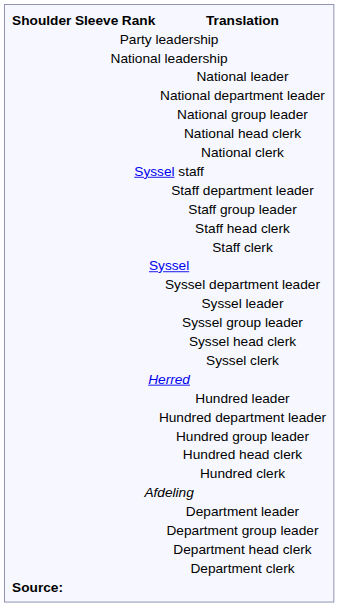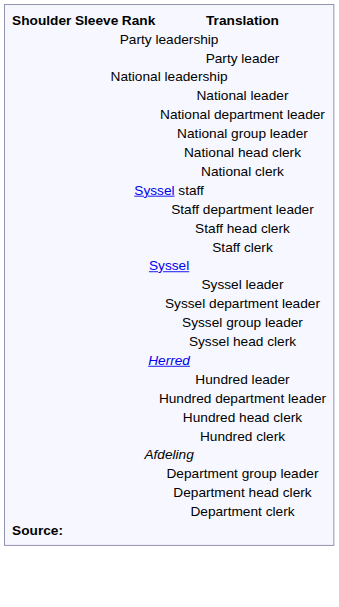 <table style="border:1px solid #8888aa; background-color:#f7f8ff; padding:5px; font-size:95%; margin: 0px 12px 12px 0px;">
 <tr style="text-align:center;">
 <th>Shoulder</th>
 <th>Sleeve</th>
 <th>Rank</th>
 <th>Translation</th>
 </tr>
 <tr style="text-align:center;">
 <td colspan=4>Party leadership</td>
+</tr>
+<tr style="text-align:center;">
+<td></td>
+<td></td>
+<td></td>
+<td>Party leader</td>
 </tr>
 <tr style="text-align:center;">
 <td colspan=4>National leadership</td>
 </tr>
 <tr style="text-align:center;">
 <td></td>
 <td></td>
 <td></td>
 <td>National leader</td>
 </tr>
 <tr style="text-align:center;">
 <td></td>
 <td></td>
 <td></td>
 <td>National department leader</td>
 </tr>
 <tr style="text-align:center;">
 <td></td>
 <td></td>
 <td></td>
 <td>National group leader</td>
 </tr>
 <tr style="text-align:center;">
 <td></td>
 <td></td>
 <td></td>
 <td>National head clerk</td>
 </tr>
 <tr style="text-align:center;">
 <td></td>
 <td></td>
 <td></td>
 <td>National clerk</td>
 </tr>
 <tr style="text-align:center;">
 <td colspan=4><a href='#'>Syssel</a> staff</td>
 </tr>
 <tr style="text-align:center;">
 <td></td>
 <td></td>
 <td></td>
 <td>Staff department leader</td>
 </tr>
 <tr style="text-align:center;">
 <td></td>
 <td></td>
 <td></td>
-<td>Staff group leader</td>
-</tr>
-<tr style="text-align:center;">
-<td></td>
-<td></td>
-<td></td>
 <td>Staff head clerk</td>
 </tr>
 <tr style="text-align:center;">
 <td></td>
 <td></td>
 <td></td>
 <td>Staff clerk</td>
 </tr>
 <tr style="text-align:center;">
 <td colspan=4><a href='#'>Syssel</a></td>
 </tr>
 <tr style="text-align:center;">
 <td></td>
 <td></td>
 <td></td>
-<td>Syssel department leader</td>
+<td>Syssel leader</td>
 </tr>
 <tr style="text-align:center;">
 <td></td>
 <td></td>
 <td></td>
-<td>Syssel leader</td>
+<td>Syssel department leader</td>
 </tr>
 <tr style="text-align:center;">
 <td></td>
 <td></td>
 <td></td>
 <td>Syssel group leader</td>
 </tr>
 <tr style="text-align:center;">
 <td></td>
 <td></td>
 <td></td>
 <td>Syssel head clerk</td>
-</tr>
-<tr style="text-align:center;">
-<td></td>
-<td></td>
-<td></td>
-<td>Syssel clerk</td>
 </tr>
 <tr style="text-align:center;">
 <td colspan=4><a href='#'><em>Herred</em></a></td>
 </tr>
 <tr style="text-align:center;">
 <td></td>
 <td></td>
 <td></td>
 <td>Hundred leader</td>
 </tr>
 <tr style="text-align:center;">
 <td></td>
 <td></td>
 <td></td>
 <td>Hundred department leader</td>
 </tr>
 <tr style="text-align:center;">
 <td></td>
 <td></td>
 <td></td>
-<td>Hundred group leader</td>
-</tr>
-<tr style="text-align:center;">
-<td></td>
-<td></td>
-<td></td>
 <td>Hundred head clerk</td>
 </tr>
 <tr style="text-align:center;">
 <td></td>
 <td></td>
 <td></td>
 <td>Hundred clerk</td>
 </tr>
 <tr style="text-align:center;">
 <td colspan=4><em>Afdeling</em></td>
-</tr>
-<tr style="text-align:center;">
-<td></td>
-<td></td>
-<td></td>
-<td>Department leader</td>
 </tr>
 <tr style="text-align:center;">
 <td></td>
 <td></td>
 <td></td>
 <td>Department group leader</td>
 </tr>
 <tr style="text-align:center;">
 <td></td>
 <td></td>
 <td></td>
 <td>Department head clerk</td>
 </tr>
 <tr style="text-align:center;">
 <td></td>
 <td></td>
 <td></td>
 <td>Department clerk</td>
 </tr>
 <tr>
 <td><strong>Source:</strong></td>
 </tr>
 </table>
